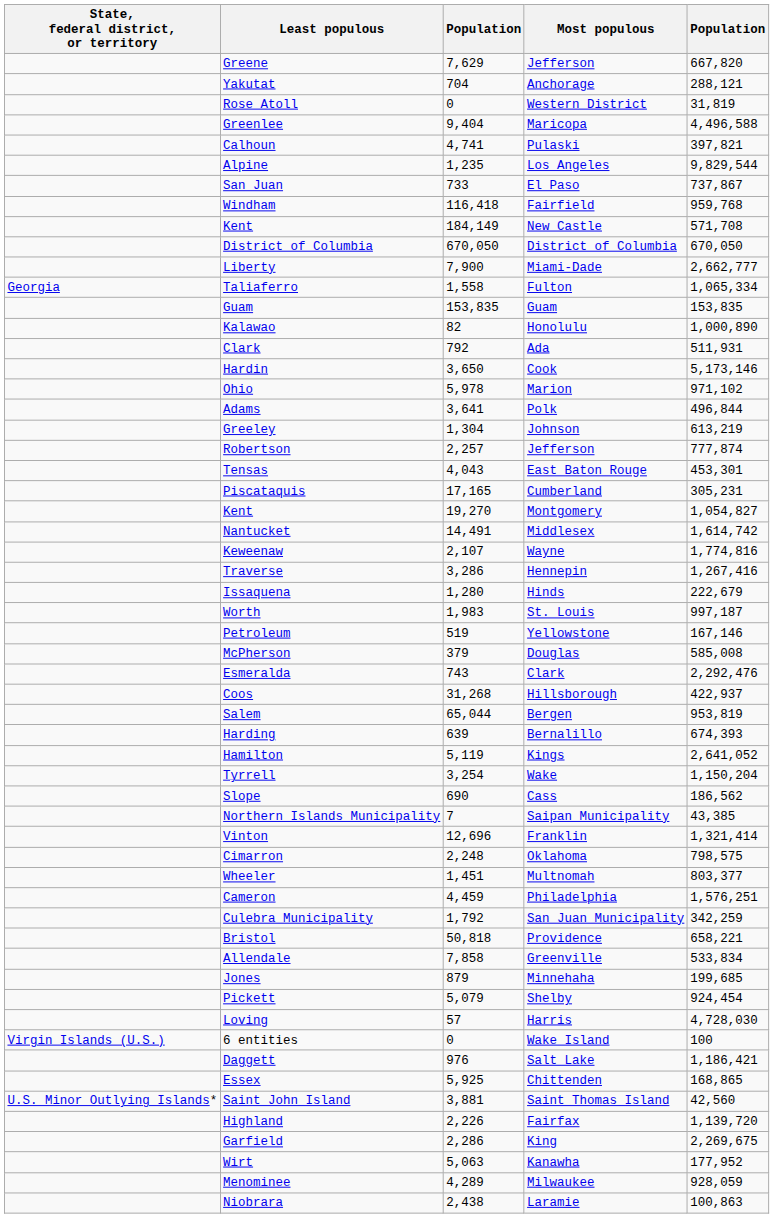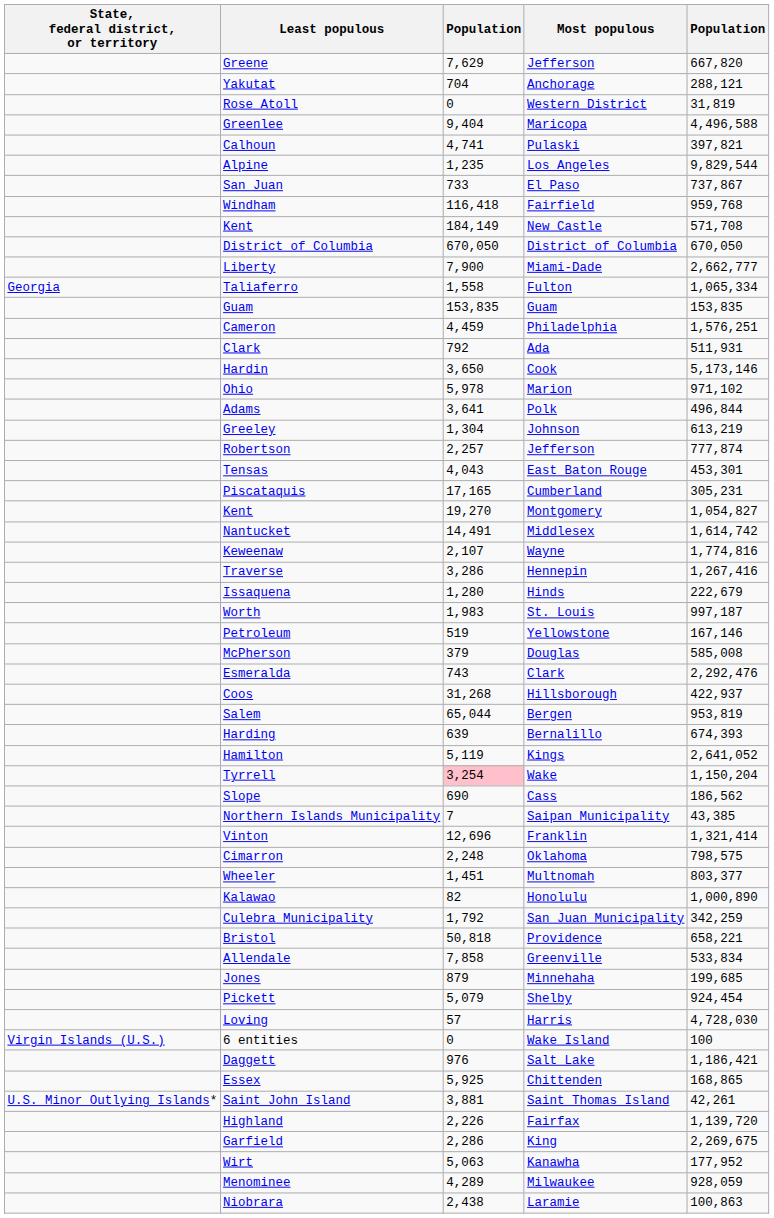 <table class="wikitable sortable">
 <tr>
 <th>State,<br> federal district,<br> or territory</th>
 <th>Least populous</th>
 <th>Population</th>
 <th>Most populous</th>
 <th>Population</th>
 </tr>
 <tr>
 <td></td>
 <td><a href='#'>Greene</a></td>
 <td>7,629</td>
 <td><a href='#'>Jefferson</a></td>
 <td>667,820</td>
 </tr>
 <tr>
 <td></td>
 <td><a href='#'>Yakutat</a></td>
 <td>704</td>
 <td><a href='#'>Anchorage</a></td>
 <td>288,121</td>
 </tr>
 <tr>
 <td></td>
 <td><a href='#'>Rose Atoll</a></td>
 <td>0</td>
 <td><a href='#'>Western District</a></td>
 <td>31,819</td>
 </tr>
 <tr>
 <td></td>
 <td><a href='#'>Greenlee</a></td>
 <td>9,404</td>
 <td><a href='#'>Maricopa</a></td>
 <td>4,496,588</td>
 </tr>
 <tr>
 <td></td>
 <td><a href='#'>Calhoun</a></td>
 <td>4,741</td>
 <td><a href='#'>Pulaski</a></td>
 <td>397,821</td>
 </tr>
 <tr>
 <td></td>
 <td><a href='#'>Alpine</a></td>
 <td>1,235</td>
 <td><a href='#'>Los Angeles</a></td>
 <td>9,829,544</td>
 </tr>
 <tr>
 <td></td>
 <td><a href='#'>San Juan</a></td>
 <td>733</td>
 <td><a href='#'>El Paso</a></td>
 <td>737,867</td>
 </tr>
 <tr>
 <td></td>
 <td><a href='#'>Windham</a></td>
 <td>116,418</td>
 <td><a href='#'>Fairfield</a></td>
 <td>959,768</td>
 </tr>
 <tr>
 <td></td>
 <td><a href='#'>Kent</a></td>
 <td>184,149</td>
 <td><a href='#'>New Castle</a></td>
 <td>571,708</td>
 </tr>
 <tr>
 <td></td>
 <td><a href='#'>District of Columbia</a> </td>
 <td>670,050</td>
 <td><a href='#'>District of Columbia</a></td>
 <td>670,050</td>
 </tr>
 <tr>
 <td></td>
 <td><a href='#'>Liberty</a></td>
 <td>7,900</td>
 <td><a href='#'>Miami-Dade</a></td>
 <td>2,662,777</td>
 </tr>
 <tr>
 <td> <a href='#'>Georgia</a></td>
 <td><a href='#'>Taliaferro</a></td>
 <td>1,558</td>
 <td><a href='#'>Fulton</a></td>
 <td>1,065,334</td>
 </tr>
 <tr>
 <td></td>
 <td><a href='#'>Guam</a> </td>
 <td>153,835</td>
 <td><a href='#'>Guam</a></td>
 <td>153,835</td>
 </tr>
 <tr>
 <td></td>
-<td><a href='#'>Kalawao</a></td>
-<td>82</td>
-<td><a href='#'>Honolulu</a></td>
-<td>1,000,890</td>
+<td><a href='#'>Cameron</a></td>
+<td>4,459</td>
+<td><a href='#'>Philadelphia</a></td>
+<td>1,576,251</td>
 </tr>
 <tr>
 <td></td>
 <td><a href='#'>Clark</a></td>
 <td>792</td>
 <td><a href='#'>Ada</a></td>
 <td>511,931</td>
 </tr>
 <tr>
 <td></td>
 <td><a href='#'>Hardin</a></td>
 <td>3,650</td>
 <td><a href='#'>Cook</a></td>
 <td>5,173,146</td>
 </tr>
 <tr>
 <td></td>
 <td><a href='#'>Ohio</a></td>
 <td>5,978</td>
 <td><a href='#'>Marion</a></td>
 <td>971,102</td>
 </tr>
 <tr>
 <td></td>
 <td><a href='#'>Adams</a></td>
 <td>3,641</td>
 <td><a href='#'>Polk</a></td>
 <td>496,844</td>
 </tr>
 <tr>
 <td></td>
 <td><a href='#'>Greeley</a></td>
 <td>1,304</td>
 <td><a href='#'>Johnson</a></td>
 <td>613,219</td>
 </tr>
 <tr>
 <td></td>
 <td><a href='#'>Robertson</a></td>
 <td>2,257</td>
 <td><a href='#'>Jefferson</a></td>
 <td>777,874</td>
 </tr>
 <tr>
 <td></td>
 <td><a href='#'>Tensas</a></td>
 <td>4,043</td>
 <td><a href='#'>East Baton Rouge</a></td>
 <td>453,301</td>
 </tr>
 <tr>
 <td></td>
 <td><a href='#'>Piscataquis</a></td>
 <td>17,165</td>
 <td><a href='#'>Cumberland</a></td>
 <td>305,231</td>
 </tr>
 <tr>
 <td></td>
 <td><a href='#'>Kent</a></td>
 <td>19,270</td>
 <td><a href='#'>Montgomery</a></td>
 <td>1,054,827</td>
 </tr>
 <tr>
 <td></td>
 <td><a href='#'>Nantucket</a></td>
 <td>14,491</td>
 <td><a href='#'>Middlesex</a></td>
 <td>1,614,742</td>
 </tr>
 <tr>
 <td></td>
 <td><a href='#'>Keweenaw</a></td>
 <td>2,107</td>
 <td><a href='#'>Wayne</a></td>
 <td>1,774,816</td>
 </tr>
 <tr>
 <td></td>
 <td><a href='#'>Traverse</a></td>
 <td>3,286</td>
 <td><a href='#'>Hennepin</a></td>
 <td>1,267,416</td>
 </tr>
 <tr>
 <td></td>
 <td><a href='#'>Issaquena</a></td>
 <td>1,280</td>
 <td><a href='#'>Hinds</a></td>
 <td>222,679</td>
 </tr>
 <tr>
 <td></td>
 <td><a href='#'>Worth</a></td>
 <td>1,983</td>
 <td><a href='#'>St. Louis</a></td>
 <td>997,187</td>
 </tr>
 <tr>
 <td></td>
 <td><a href='#'>Petroleum</a></td>
 <td>519</td>
 <td><a href='#'>Yellowstone</a></td>
 <td>167,146</td>
 </tr>
 <tr>
 <td></td>
 <td><a href='#'>McPherson</a></td>
 <td>379</td>
 <td><a href='#'>Douglas</a></td>
 <td>585,008</td>
 </tr>
 <tr>
 <td></td>
 <td><a href='#'>Esmeralda</a></td>
 <td>743</td>
 <td><a href='#'>Clark</a></td>
 <td>2,292,476</td>
 </tr>
 <tr>
 <td></td>
 <td><a href='#'>Coos</a></td>
 <td>31,268</td>
 <td><a href='#'>Hillsborough</a></td>
 <td>422,937</td>
 </tr>
 <tr>
 <td></td>
 <td><a href='#'>Salem</a></td>
 <td>65,044</td>
 <td><a href='#'>Bergen</a></td>
 <td>953,819</td>
 </tr>
 <tr>
 <td></td>
 <td><a href='#'>Harding</a></td>
 <td>639</td>
 <td><a href='#'>Bernalillo</a></td>
 <td>674,393</td>
 </tr>
 <tr>
 <td></td>
 <td><a href='#'>Hamilton</a></td>
 <td>5,119</td>
 <td><a href='#'>Kings</a></td>
 <td>2,641,052</td>
 </tr>
 <tr>
 <td></td>
 <td><a href='#'>Tyrrell</a></td>
-<td>3,254</td>
+<td style="background: pink;">3,254</td>
 <td><a href='#'>Wake</a></td>
 <td>1,150,204</td>
 </tr>
 <tr>
 <td></td>
 <td><a href='#'>Slope</a></td>
 <td>690</td>
 <td><a href='#'>Cass</a></td>
 <td>186,562</td>
 </tr>
 <tr>
 <td></td>
 <td><a href='#'>Northern Islands Municipality</a></td>
 <td>7</td>
 <td><a href='#'>Saipan Municipality</a></td>
 <td>43,385</td>
 </tr>
 <tr>
 <td></td>
 <td><a href='#'>Vinton</a></td>
 <td>12,696</td>
 <td><a href='#'>Franklin</a></td>
 <td>1,321,414</td>
 </tr>
 <tr>
 <td></td>
 <td><a href='#'>Cimarron</a></td>
 <td>2,248</td>
 <td><a href='#'>Oklahoma</a></td>
 <td>798,575</td>
 </tr>
 <tr>
 <td></td>
 <td><a href='#'>Wheeler</a></td>
 <td>1,451</td>
 <td><a href='#'>Multnomah</a></td>
 <td>803,377</td>
 </tr>
 <tr>
 <td></td>
-<td><a href='#'>Cameron</a></td>
-<td>4,459</td>
-<td><a href='#'>Philadelphia</a></td>
-<td>1,576,251</td>
+<td><a href='#'>Kalawao</a></td>
+<td>82</td>
+<td><a href='#'>Honolulu</a></td>
+<td>1,000,890</td>
 </tr>
 <tr>
 <td></td>
 <td><a href='#'>Culebra Municipality</a></td>
 <td>1,792</td>
 <td><a href='#'>San Juan Municipality</a></td>
 <td>342,259</td>
 </tr>
 <tr>
 <td></td>
 <td><a href='#'>Bristol</a></td>
 <td>50,818</td>
 <td><a href='#'>Providence</a></td>
 <td>658,221</td>
 </tr>
 <tr>
 <td></td>
 <td><a href='#'>Allendale</a></td>
 <td>7,858</td>
 <td><a href='#'>Greenville</a></td>
 <td>533,834</td>
 </tr>
 <tr>
 <td></td>
 <td><a href='#'>Jones</a></td>
 <td>879</td>
 <td><a href='#'>Minnehaha</a></td>
 <td>199,685</td>
 </tr>
 <tr>
 <td></td>
 <td><a href='#'>Pickett</a></td>
 <td>5,079</td>
 <td><a href='#'>Shelby</a></td>
 <td>924,454</td>
 </tr>
 <tr>
 <td></td>
 <td><a href='#'>Loving</a></td>
 <td>57</td>
 <td><a href='#'>Harris</a></td>
 <td>4,728,030</td>
 </tr>
 <tr>
 <td> <a href='#'>Virgin Islands (U.S.)</a></td>
 <td>6 entities </td>
 <td>0</td>
 <td><a href='#'>Wake Island</a></td>
 <td>100 </td>
 </tr>
 <tr>
 <td></td>
 <td><a href='#'>Daggett</a></td>
 <td>976</td>
 <td><a href='#'>Salt Lake</a></td>
 <td>1,186,421</td>
 </tr>
 <tr>
 <td></td>
 <td><a href='#'>Essex</a></td>
 <td>5,925</td>
 <td><a href='#'>Chittenden</a></td>
 <td>168,865</td>
 </tr>
 <tr>
 <td> <a href='#'>U.S. Minor Outlying Islands</a>*</td>
 <td><a href='#'>Saint John Island</a></td>
 <td>3,881</td>
 <td><a href='#'>Saint Thomas Island</a></td>
-<td>42,560</td>
+<td>42,261</td>
 </tr>
 <tr>
 <td></td>
 <td><a href='#'>Highland</a></td>
 <td>2,226</td>
 <td><a href='#'>Fairfax</a></td>
 <td>1,139,720</td>
 </tr>
 <tr>
 <td></td>
 <td><a href='#'>Garfield</a></td>
 <td>2,286</td>
 <td><a href='#'>King</a></td>
 <td>2,269,675</td>
 </tr>
 <tr>
 <td></td>
 <td><a href='#'>Wirt</a></td>
 <td>5,063</td>
 <td><a href='#'>Kanawha</a></td>
 <td>177,952</td>
 </tr>
 <tr>
 <td></td>
 <td><a href='#'>Menominee</a></td>
 <td>4,289</td>
 <td><a href='#'>Milwaukee</a></td>
 <td>928,059</td>
 </tr>
 <tr>
 <td></td>
 <td><a href='#'>Niobrara</a></td>
 <td>2,438</td>
 <td><a href='#'>Laramie</a></td>
 <td>100,863</td>
 </tr>
 </table>
